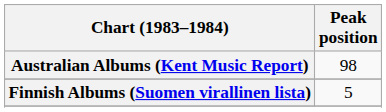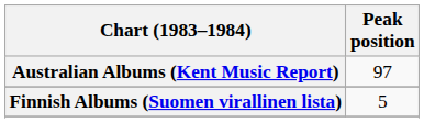 <table class="wikitable sortable plainrowheaders" style="text-align:center">
 <tr>
 <th scope="col">Chart (1983–1984)</th>
 <th scope="col">Peak<br>position</th>
 </tr>
 <tr>
 <th scope="row">Australian Albums (<a href='#'>Kent Music Report</a>)</th>
-<td>98</td>
+<td>97</td>
 </tr>
 <tr>
 </tr>
 <tr>
 <th scope="row">Finnish Albums (<a href='#'>Suomen virallinen lista</a>)</th>
 <td>5</td>
 </tr>
 <tr>
 </tr>
 <tr>
 </tr>
 <tr>
 </tr>
 <tr>
 </tr>
 </table>
